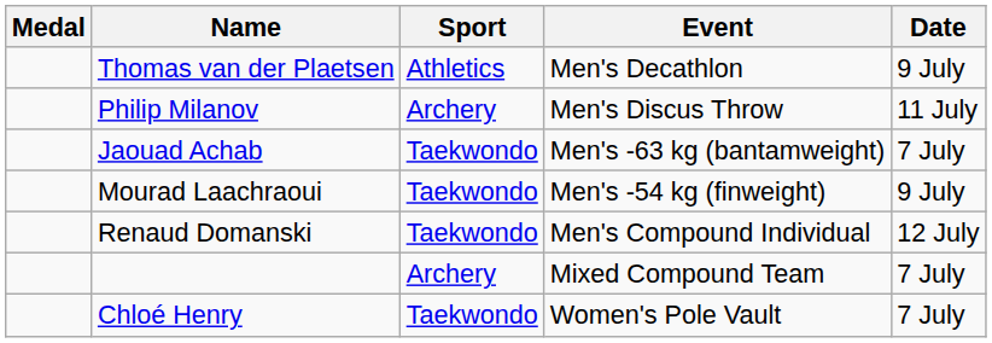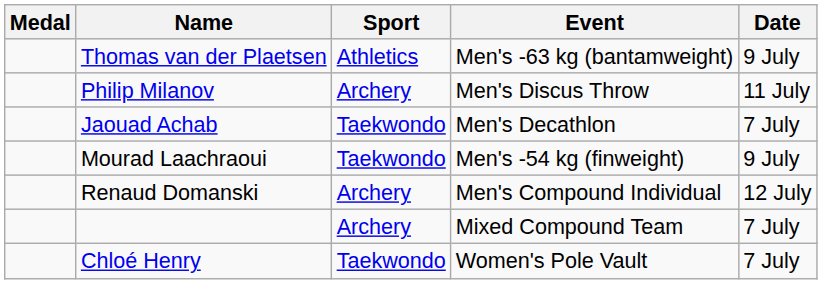 <table class="wikitable sortable" style="font-size: 95%;">
 <tr>
 <th>Medal</th>
 <th>Name</th>
 <th>Sport</th>
 <th>Event</th>
 <th>Date</th>
 </tr>
 <tr>
 <td></td>
 <td><a href='#'>Thomas van der Plaetsen</a></td>
 <td><a href='#'>Athletics</a></td>
-<td>Men's Decathlon</td>
+<td>Men's -63 kg (bantamweight)</td>
 <td>9 July</td>
 </tr>
 <tr>
 <td></td>
 <td><a href='#'>Philip Milanov</a></td>
 <td><a href='#'>Archery</a></td>
 <td>Men's Discus Throw</td>
 <td>11 July</td>
 </tr>
 <tr>
 <td></td>
 <td><a href='#'>Jaouad Achab</a></td>
 <td><a href='#'>Taekwondo</a></td>
-<td>Men's -63 kg (bantamweight)</td>
+<td>Men's Decathlon</td>
 <td>7 July</td>
 </tr>
 <tr>
 <td></td>
 <td>Mourad Laachraoui</td>
 <td><a href='#'>Taekwondo</a></td>
 <td>Men's -54 kg (finweight)</td>
 <td>9 July</td>
 </tr>
 <tr>
 <td></td>
 <td>Renaud Domanski</td>
-<td><a href='#'>Taekwondo</a></td>
+<td><a href='#'>Archery</a></td>
 <td>Men's Compound Individual</td>
 <td>12 July</td>
 </tr>
 <tr>
 <td></td>
 <td></td>
 <td><a href='#'>Archery</a></td>
 <td>Mixed Compound Team</td>
 <td>7 July</td>
 </tr>
 <tr>
 <td></td>
 <td><a href='#'>Chloé Henry</a></td>
 <td><a href='#'>Taekwondo</a></td>
 <td>Women's Pole Vault</td>
 <td>7 July</td>
 </tr>
 </table>
